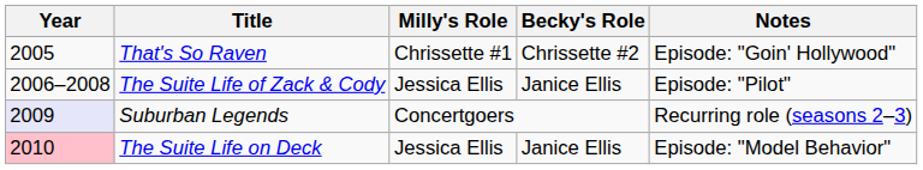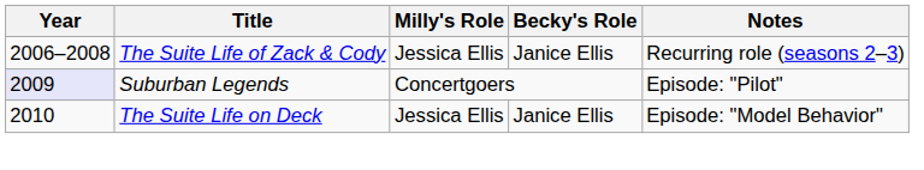 <table class="wikitable">
 <tr>
 <th>Year</th>
 <th>Title</th>
 <th>Milly's Role</th>
 <th>Becky's Role</th>
 <th>Notes</th>
 </tr>
 <tr>
-<td>2005</td>
-<td><em><a href='#'>That's So Raven</a></em></td>
-<td>Chrissette #1</td>
-<td>Chrissette #2</td>
-<td>Episode: "Goin' Hollywood"</td>
-</tr>
-<tr>
 <td>2006–2008</td>
 <td><em><a href='#'>The Suite Life of Zack & Cody</a></em></td>
 <td>Jessica Ellis</td>
 <td>Janice Ellis</td>
-<td>Episode: "Pilot"</td>
+<td>Recurring role (<a href='#'>seasons 2</a>–<a href='#'>3</a>)</td>
 </tr>
 <tr>
 <td style="background: lavender;">2009</td>
 <td><em>Suburban Legends</em></td>
 <td colspan="2">Concertgoers</td>
-<td>Recurring role (<a href='#'>seasons 2</a>–<a href='#'>3</a>)</td>
+<td>Episode: "Pilot"</td>
 </tr>
 <tr>
-<td style="background: pink;">2010</td>
+<td>2010</td>
 <td><em><a href='#'>The Suite Life on Deck</a></em></td>
 <td>Jessica Ellis</td>
 <td>Janice Ellis</td>
 <td>Episode: "Model Behavior"</td>
 </tr>
 </table>
